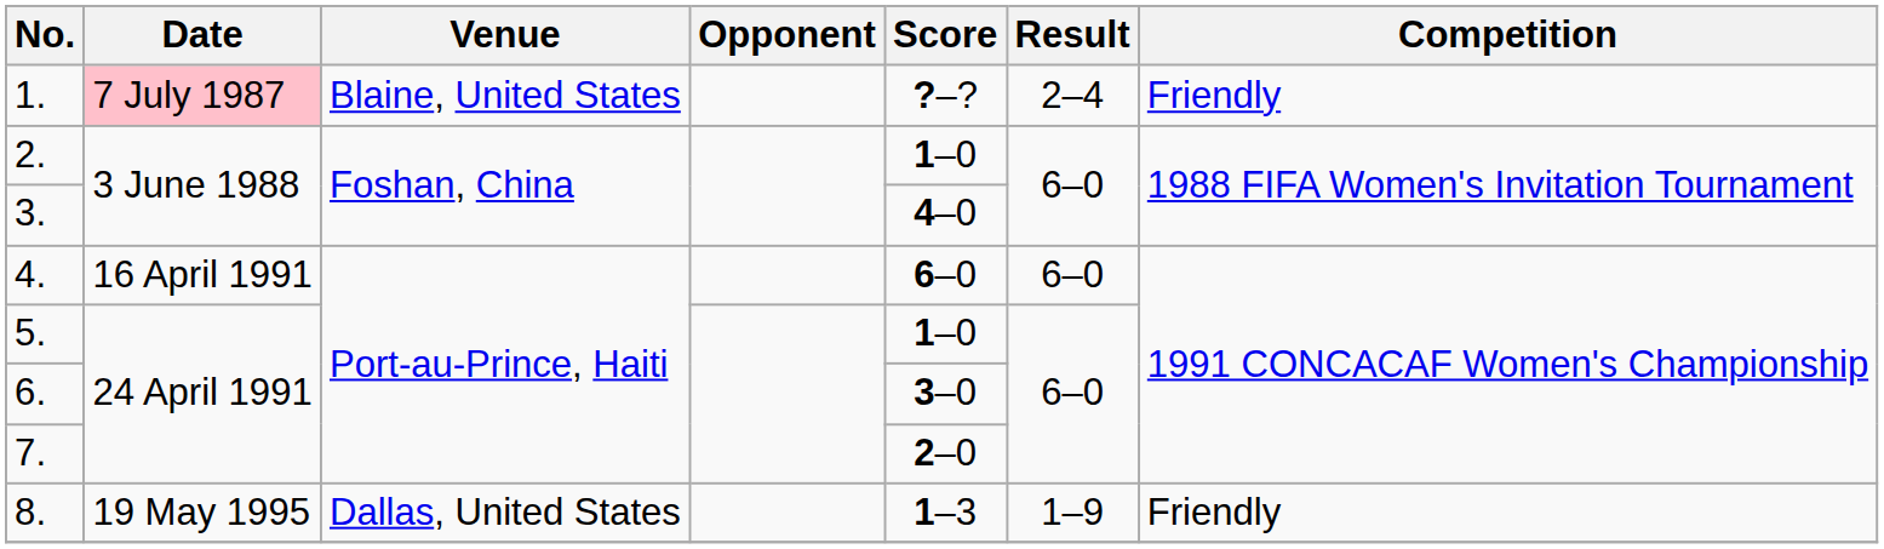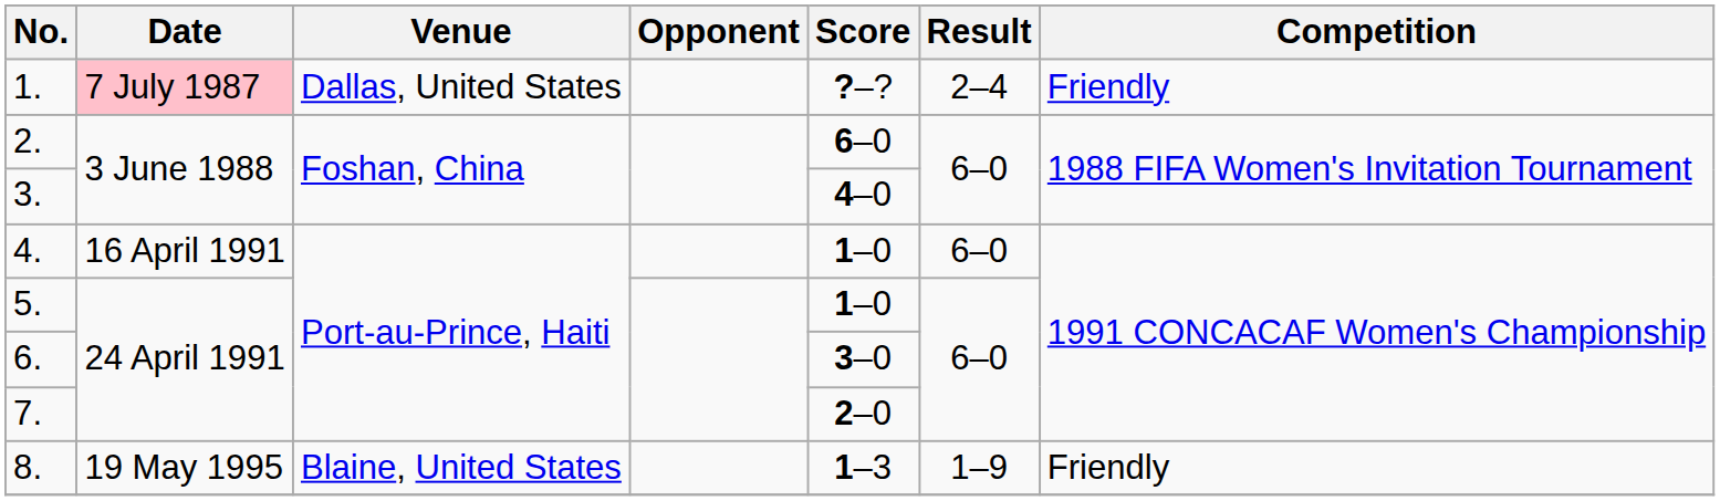 <table class="wikitable">
 <tr>
 <th>No.</th>
 <th>Date</th>
 <th>Venue</th>
 <th>Opponent</th>
 <th>Score</th>
 <th>Result</th>
 <th>Competition</th>
 </tr>
 <tr>
 <td>1.</td>
 <td style="background: pink;">7 July 1987</td>
-<td><a href='#'>Blaine</a>, <a href='#'>United States</a></td>
+<td><a href='#'>Dallas</a>, United States</td>
 <td></td>
 <td align=center><strong>?</strong>–?</td>
 <td align=center>2–4</td>
 <td><a href='#'>Friendly</a></td>
 </tr>
 <tr>
 <td>2.</td>
 <td rowspan=2>3 June 1988</td>
 <td rowspan=2><a href='#'>Foshan</a>, <a href='#'>China</a></td>
 <td rowspan=2></td>
-<td align=center><strong>1</strong>–0</td>
+<td align=center><strong>6</strong>–0</td>
 <td rowspan=2 align=center>6–0</td>
 <td rowspan=2><a href='#'>1988 FIFA Women's Invitation Tournament</a></td>
 </tr>
 <tr>
 <td>3.</td>
 <td align=center><strong>4</strong>–0</td>
 </tr>
 <tr>
 <td>4.</td>
 <td>16 April 1991</td>
 <td rowspan=4><a href='#'>Port-au-Prince</a>, <a href='#'>Haiti</a></td>
 <td></td>
-<td align=center><strong>6</strong>–0</td>
+<td align=center><strong>1</strong>–0</td>
 <td align=center>6–0</td>
 <td rowspan=4><a href='#'>1991 CONCACAF Women's Championship</a></td>
 </tr>
 <tr>
 <td>5.</td>
 <td rowspan=3>24 April 1991</td>
 <td rowspan=3></td>
 <td align=center><strong>1</strong>–0</td>
 <td rowspan=3 align=center>6–0</td>
 </tr>
 <tr>
 <td>6.</td>
 <td align=center><strong>3</strong>–0</td>
 </tr>
 <tr>
 <td>7.</td>
 <td align=center><strong>2</strong>–0</td>
 </tr>
 <tr>
 <td>8.</td>
 <td>19 May 1995</td>
-<td><a href='#'>Dallas</a>, United States</td>
+<td><a href='#'>Blaine</a>, <a href='#'>United States</a></td>
 <td></td>
 <td align=center><strong>1</strong>–3</td>
 <td align=center>1–9</td>
 <td>Friendly</td>
 </tr>
 <tr>
 </tr>
 </table>
